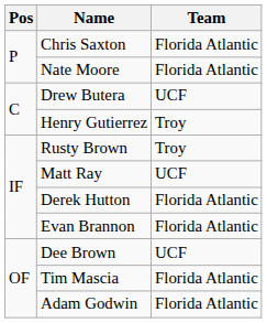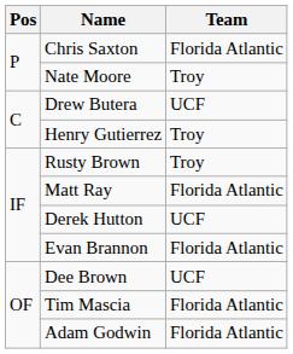 <table class=wikitable>
 <tr>
 <th>Pos</th>
 <th>Name</th>
 <th>Team</th>
 </tr>
 <tr>
 <td rowspan=2>P</td>
 <td>Chris Saxton</td>
 <td>Florida Atlantic</td>
 </tr>
 <tr>
 <td>Nate Moore</td>
-<td>Florida Atlantic</td>
+<td>Troy</td>
 </tr>
 <tr>
 <td rowspan=2>C</td>
 <td>Drew Butera</td>
 <td>UCF</td>
 </tr>
 <tr>
 <td>Henry Gutierrez</td>
 <td>Troy</td>
 </tr>
 <tr>
 <td rowspan=4>IF</td>
 <td>Rusty Brown</td>
 <td>Troy</td>
 </tr>
 <tr>
 <td>Matt Ray</td>
-<td>UCF</td>
+<td>Florida Atlantic</td>
 </tr>
 <tr>
 <td>Derek Hutton</td>
-<td>Florida Atlantic</td>
+<td>UCF</td>
 </tr>
 <tr>
 <td>Evan Brannon</td>
 <td>Florida Atlantic</td>
 </tr>
 <tr>
 <td rowspan=3>OF</td>
 <td>Dee Brown</td>
 <td>UCF</td>
 </tr>
 <tr>
 <td>Tim Mascia</td>
 <td>Florida Atlantic</td>
 </tr>
 <tr>
 <td>Adam Godwin</td>
 <td>Florida Atlantic</td>
 </tr>
 </table>
